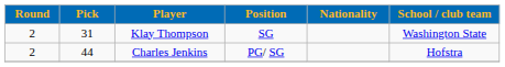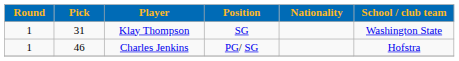 <table class="wikitable sortable sortable">
 <tr>
 <th style="background:#006bb6; color:#fdb927; width:10%;">Round</th>
 <th style="background:#006bb6; color:#fdb927; width:10%;">Pick</th>
 <th style="background:#006bb6; color:#fdb927; width:20%;">Player</th>
 <th style="background:#006bb6; color:#fdb927; width:15%;">Position</th>
 <th style="background:#006bb6; color:#fdb927; width:15%;">Nationality</th>
 <th style="background:#006bb6; color:#fdb927; width:20%;">School / club team</th>
 </tr>
 <tr style="text-align: center">
-<td>2</td>
+<td>1</td>
 <td>31</td>
 <td><a href='#'>Klay Thompson</a></td>
 <td><a href='#'>SG</a></td>
 <td></td>
 <td><a href='#'>Washington State</a></td>
 </tr>
 <tr style="text-align: center">
-<td>2</td>
-<td>44</td>
+<td>1</td>
+<td>46</td>
 <td><a href='#'>Charles Jenkins</a></td>
 <td><a href='#'>PG</a>/ <a href='#'>SG</a></td>
 <td></td>
 <td><a href='#'>Hofstra</a></td>
 </tr>
 <tr style="text-align: center">
 </tr>
 </table>
